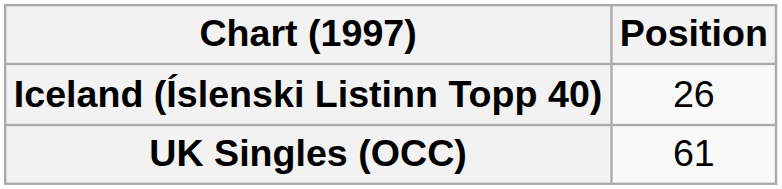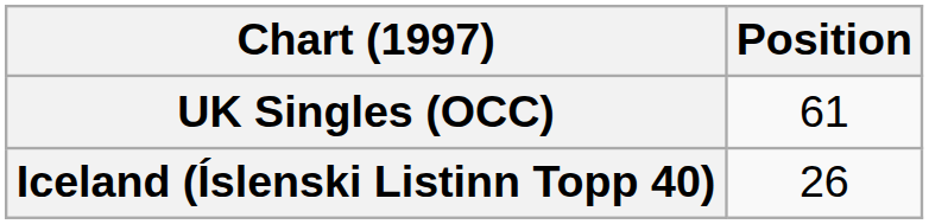 <table class="wikitable plainrowheaders" style="text-align:center">
 <tr>
 <th scope="col">Chart (1997)</th>
 <th scope="col">Position</th>
 </tr>
 <tr>
+<th scope="row">UK Singles (OCC)</th>
+<td>61</td>
+</tr>
+<tr>
 <th scope="row">Iceland (Íslenski Listinn Topp 40)</th>
 <td>26</td>
 </tr>
-<tr>
-<th scope="row">UK Singles (OCC)</th>
-<td>61</td>
-</tr>
 </table>
